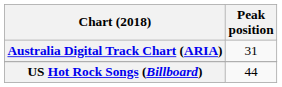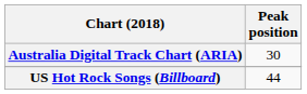 <table class="wikitable sortable plainrowheaders" style="text-align:center">
 <tr>
 <th scope="col">Chart (2018)</th>
 <th scope="col">Peak<br>position</th>
 </tr>
 <tr>
 <th scope="row"><a href='#'>Australia Digital Track Chart</a> (<a href='#'>ARIA</a>)</th>
-<td>31</td>
+<td>30</td>
 </tr>
 <tr>
 </tr>
 <tr>
 </tr>
 <tr>
 <th scope="row">US <a href='#'>Hot Rock Songs</a> (<em><a href='#'>Billboard</a></em>)</th>
 <td>44</td>
 </tr>
 </table>
